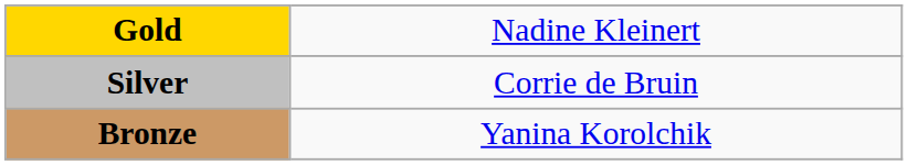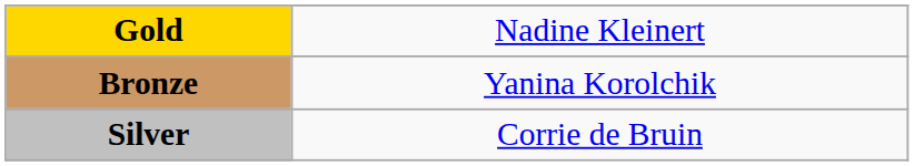 <table class="wikitable" style="text-align:center; " width="35%">
 <tr>
 <td bgcolor="gold"><strong>Gold</strong></td>
 <td><a href='#'>Nadine Kleinert</a><br>  <small><em></em></small></td>
 </tr>
 <tr>
+<td bgcolor="CC9966"><strong>Bronze</strong></td>
+<td><a href='#'>Yanina Korolchik</a><br>  <small><em></em></small></td>
+</tr>
+<tr>
 <td bgcolor="silver"><strong>Silver</strong></td>
 <td><a href='#'>Corrie de Bruin</a><br>  <small><em></em></small></td>
 </tr>
-<tr>
-<td bgcolor="CC9966"><strong>Bronze</strong></td>
-<td><a href='#'>Yanina Korolchik</a><br>  <small><em></em></small></td>
-</tr>
 </table>
